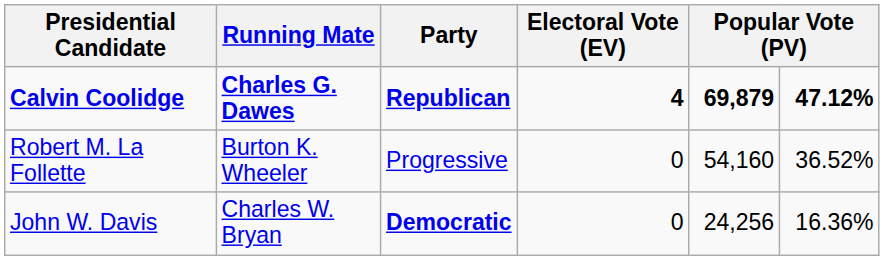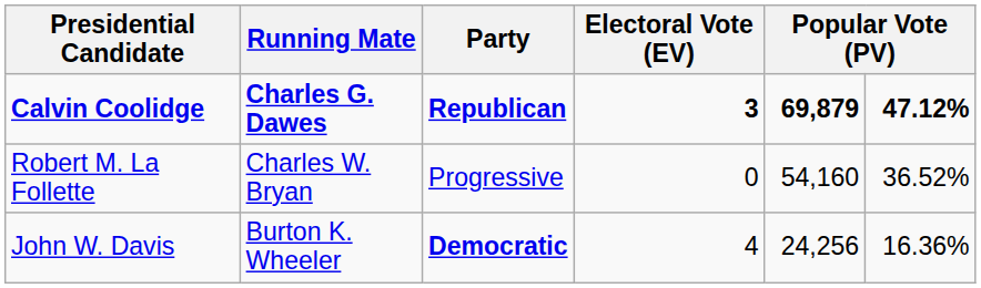 <table class="wikitable">
 <tr>
 <th>Presidential Candidate</th>
 <th><a href='#'>Running Mate</a></th>
 <th>Party</th>
 <th>Electoral Vote (EV)</th>
 <th colspan="2">Popular Vote (PV)</th>
 </tr>
 <tr>
 <td><strong><a href='#'>Calvin Coolidge</a></strong></td>
 <td><strong><a href='#'>Charles G. Dawes</a></strong></td>
 <td><strong><a href='#'>Republican</a></strong></td>
-<td align="right"><strong>4</strong></td>
+<td align="right"><strong>3</strong></td>
 <td align="right"><strong>69,879</strong></td>
 <td align="right"><strong>47.12%</strong></td>
 </tr>
 <tr>
 <td><a href='#'>Robert M. La Follette</a></td>
-<td><a href='#'>Burton K. Wheeler</a></td>
+<td><a href='#'>Charles W. Bryan</a></td>
 <td><a href='#'>Progressive</a></td>
 <td align="right">0</td>
 <td align="right">54,160</td>
 <td align="right">36.52%</td>
 </tr>
 <tr>
 <td><a href='#'>John W. Davis</a></td>
-<td><a href='#'>Charles W. Bryan</a></td>
+<td><a href='#'>Burton K. Wheeler</a></td>
 <td><strong><a href='#'>Democratic</a></strong></td>
-<td align="right">0</td>
+<td align="right">4</td>
 <td align="right">24,256</td>
 <td align="right">16.36%</td>
 </tr>
 </table>
